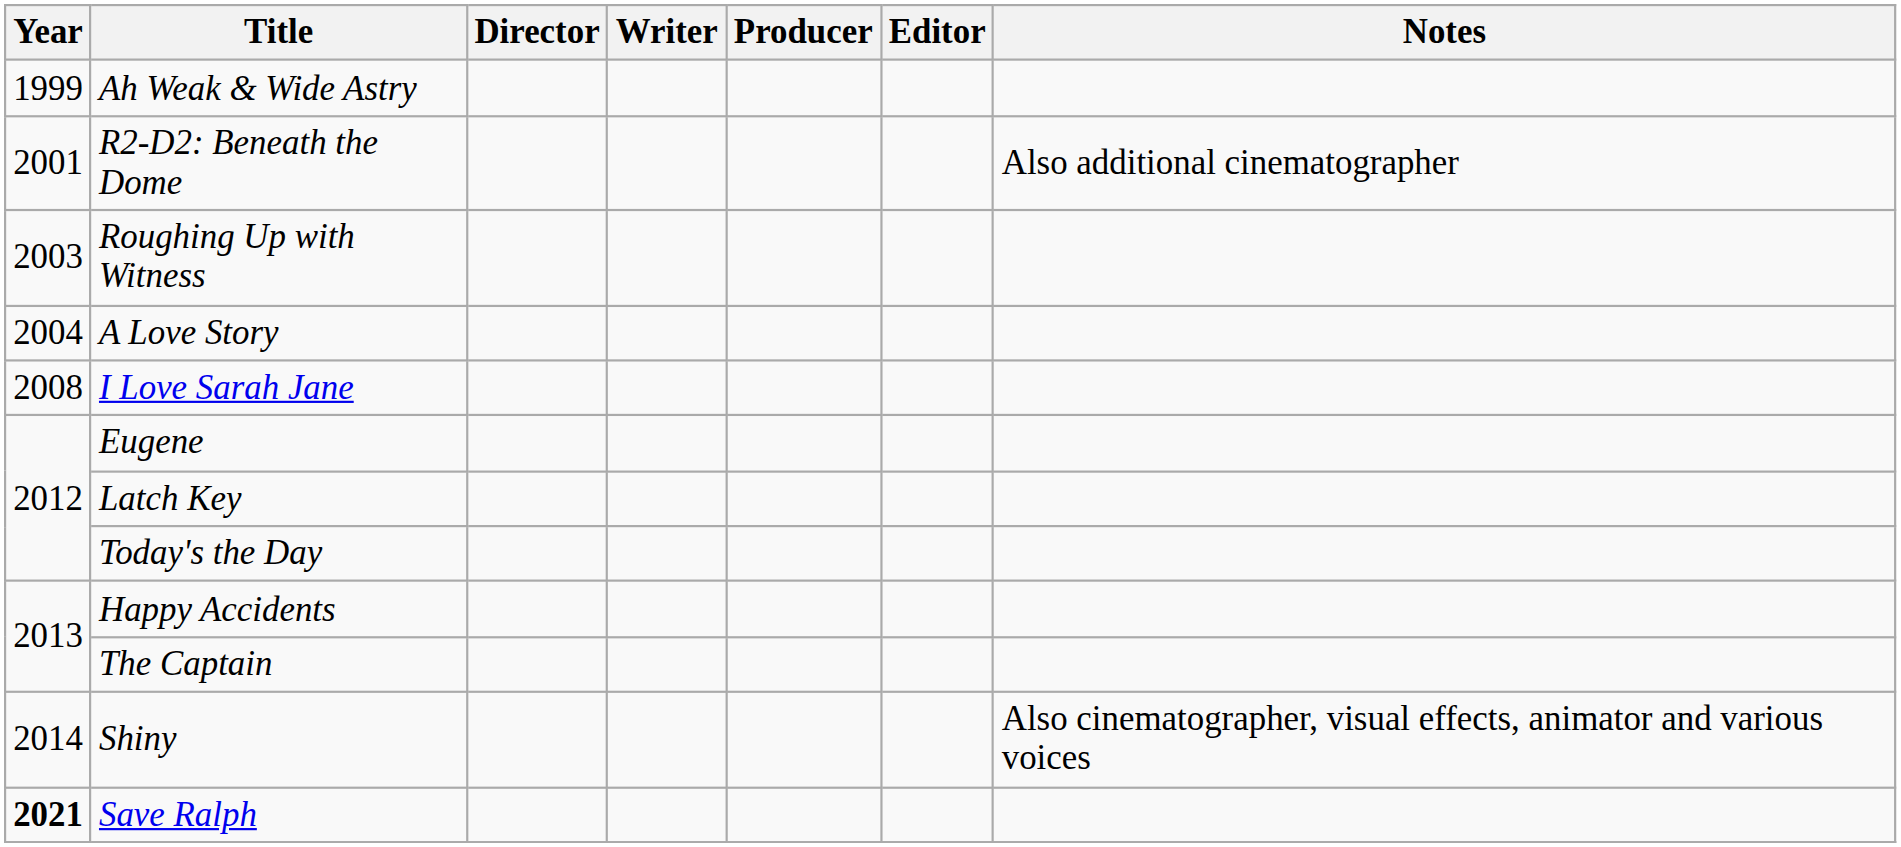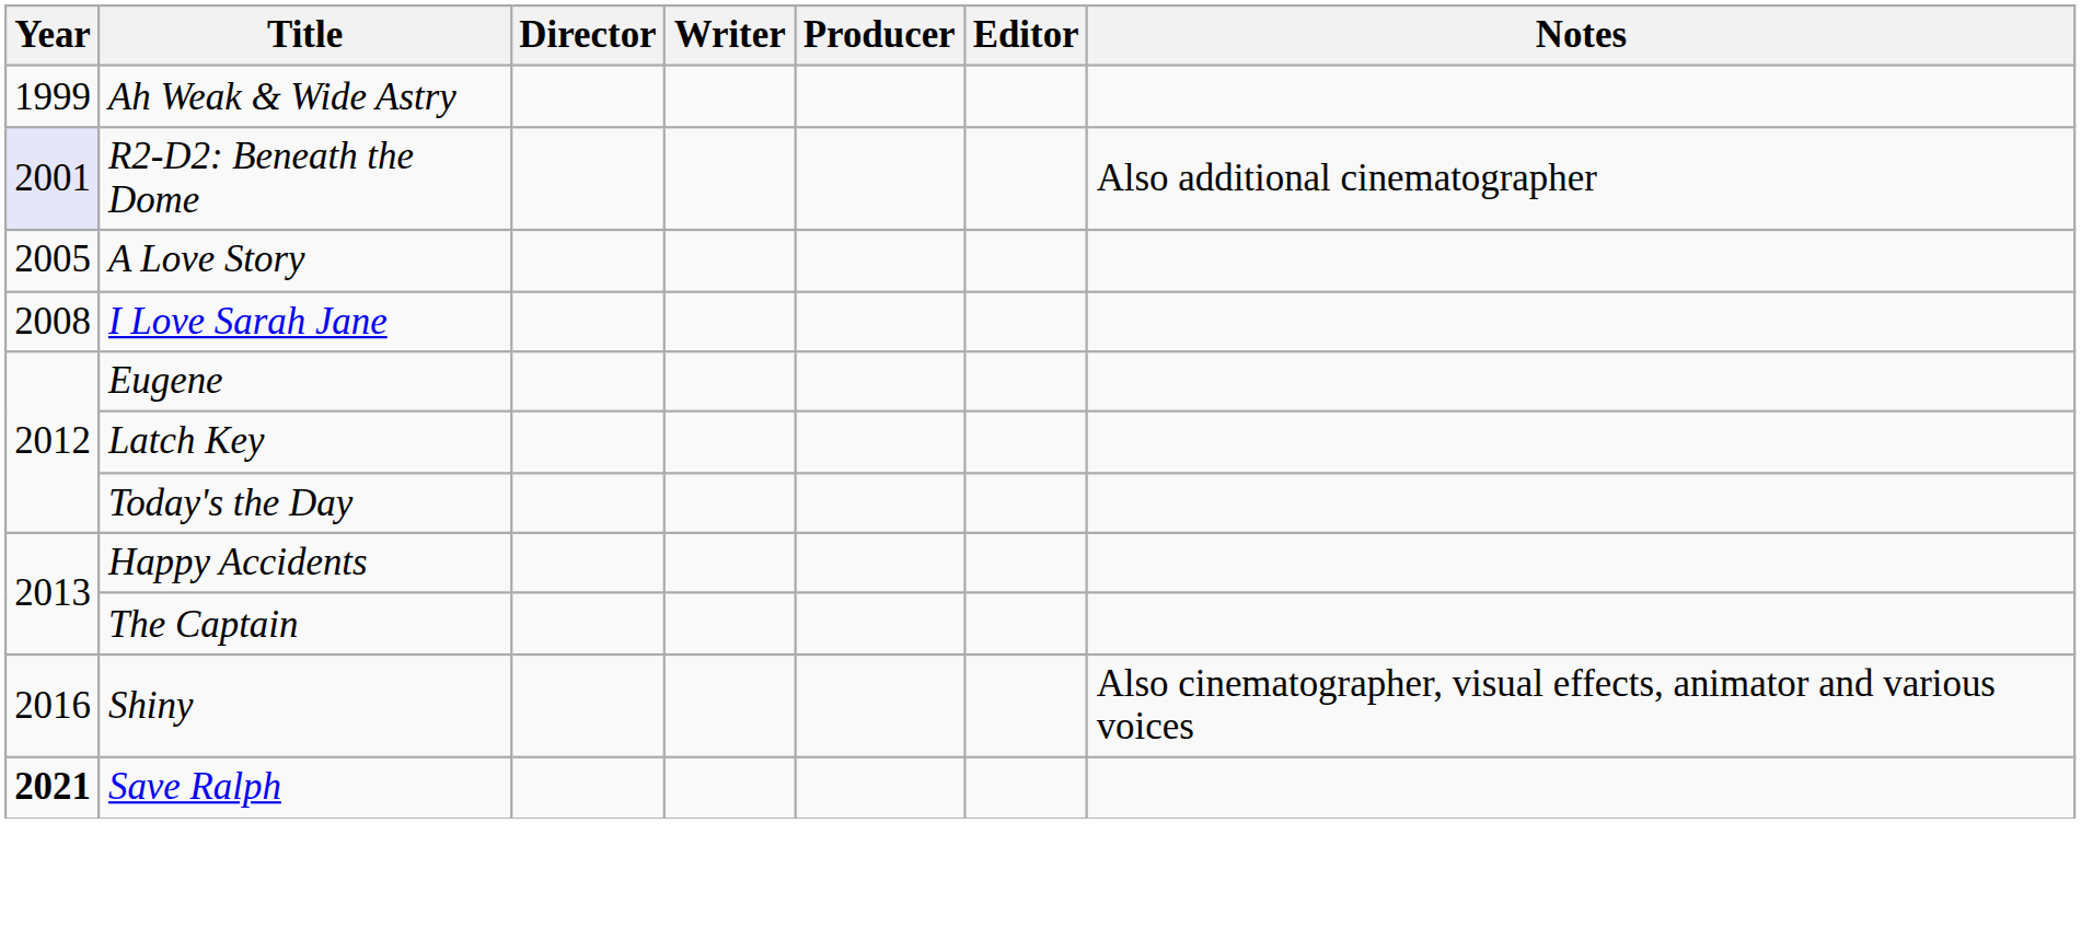 <table class="wikitable">
 <tr>
 <th>Year</th>
 <th>Title</th>
 <th>Director</th>
 <th>Writer</th>
 <th>Producer</th>
 <th>Editor</th>
 <th>Notes</th>
 </tr>
 <tr>
 <td>1999</td>
 <td><em>Ah Weak & Wide Astry</em></td>
 <td></td>
 <td></td>
 <td></td>
 <td></td>
 <td></td>
 </tr>
 <tr>
-<td>2001</td>
+<td style="background: lavender;">2001</td>
 <td><em>R2-D2: Beneath the Dome</em></td>
 <td></td>
 <td></td>
 <td></td>
 <td></td>
 <td>Also additional cinematographer</td>
 </tr>
 <tr>
-<td>2003</td>
-<td><em>Roughing Up with Witness</em></td>
-<td></td>
-<td></td>
-<td></td>
-<td></td>
-<td></td>
-</tr>
-<tr>
-<td>2004</td>
+<td>2005</td>
 <td><em>A Love Story</em></td>
 <td></td>
 <td></td>
 <td></td>
 <td></td>
 <td></td>
 </tr>
 <tr>
 <td>2008</td>
 <td><em><a href='#'>I Love Sarah Jane</a></em></td>
 <td></td>
 <td></td>
 <td></td>
 <td></td>
 <td></td>
 </tr>
 <tr>
 <td rowspan="3">2012</td>
 <td><em>Eugene</em></td>
 <td></td>
 <td></td>
 <td></td>
 <td></td>
 <td></td>
 </tr>
 <tr>
 <td><em>Latch Key</em></td>
 <td></td>
 <td></td>
 <td></td>
 <td></td>
 <td></td>
 </tr>
 <tr>
 <td><em>Today's the Day</em></td>
 <td></td>
 <td></td>
 <td></td>
 <td></td>
 <td></td>
 </tr>
 <tr>
 <td rowspan="2">2013</td>
 <td><em>Happy Accidents</em></td>
 <td></td>
 <td></td>
 <td></td>
 <td></td>
 </tr>
 <tr>
 <td><em>The Captain</em></td>
 <td></td>
 <td></td>
 <td></td>
 <td></td>
 <td></td>
 </tr>
 <tr>
-<td>2014</td>
+<td>2016</td>
 <td><em>Shiny</em></td>
 <td></td>
 <td></td>
 <td></td>
 <td></td>
 <td>Also cinematographer, visual effects, animator and various voices</td>
 </tr>
 <tr>
 <td><strong>2021</strong></td>
 <td><em><a href='#'>Save Ralph</a></em></td>
 <td></td>
 <td></td>
 <td></td>
 <td></td>
 <td></td>
 </tr>
 <tr>
 </tr>
 </table>
